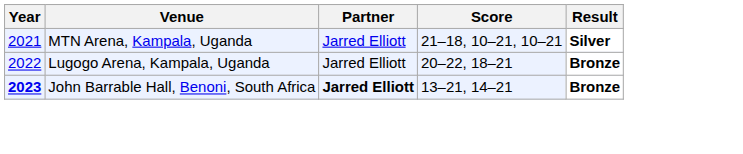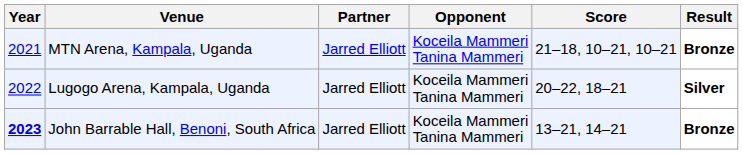 <table class="sortable wikitable" style="font-size: 90%;">
 <tr>
 <th>Year</th>
 <th>Venue</th>
 <th>Partner</th>
+<th>Opponent</th>
 <th>Score</th>
 <th>Result</th>
 </tr>
 <tr style="background:#ECF2FF">
 <td align="center"><a href='#'>2021</a></td>
 <td align="left">MTN Arena, <a href='#'>Kampala</a>, Uganda</td>
 <td align="left"> <a href='#'>Jarred Elliott</a></td>
+<td align="left"> <a href='#'>Koceila Mammeri</a><br> <a href='#'>Tanina Mammeri</a></td>
 <td align="left">21–18, 10–21, 10–21</td>
-<td style="text-align:left; background:white"> <strong>Silver</strong></td>
+<td style="text-align:left; background:white"> <strong>Bronze</strong></td>
 </tr>
 <tr style="background:#ECF2FF">
 <td align="center"><a href='#'>2022</a></td>
 <td align="left">Lugogo Arena, Kampala, Uganda</td>
 <td align="left"> Jarred Elliott</td>
+<td align="left"> Koceila Mammeri<br> Tanina Mammeri</td>
 <td align="left">20–22, 18–21</td>
-<td style="text-align:left; background:white"> <strong>Bronze</strong></td>
+<td style="text-align:left; background:white"> <strong>Silver</strong></td>
 </tr>
 <tr style="background:#ECF2FF">
 <td align="center"><strong><a href='#'>2023</a></strong></td>
 <td align="left">John Barrable Hall, <a href='#'>Benoni</a>, South Africa</td>
-<td align="left"><strong> Jarred Elliott</strong></td>
+<td align="left"> Jarred Elliott</td>
+<td align="left"> Koceila Mammeri<br> Tanina Mammeri</td>
 <td align="left">13–21, 14–21</td>
 <td style="text-align:left; background:white"> <strong>Bronze</strong></td>
 </tr>
 </table>
